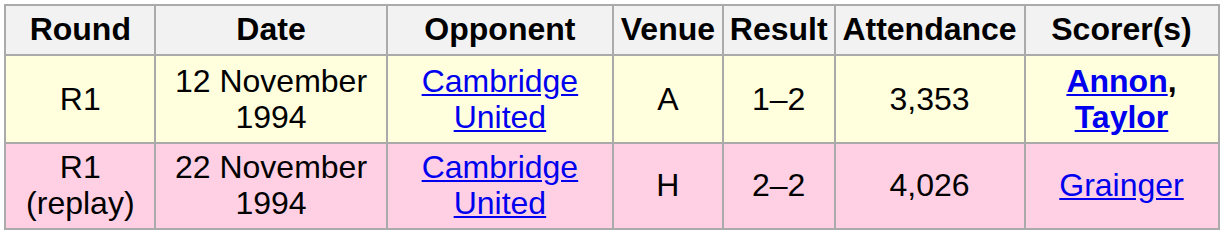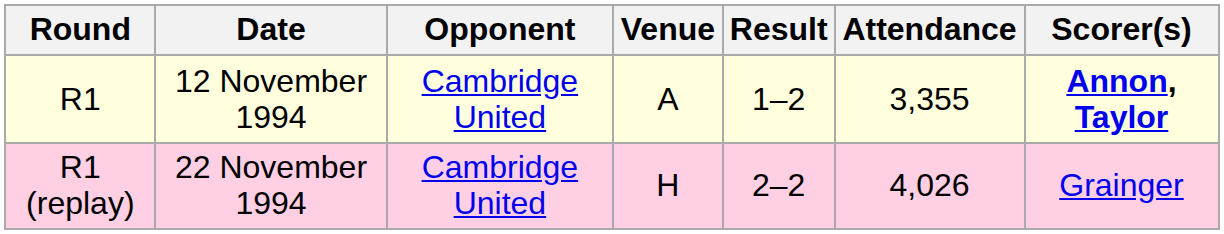 <table class="wikitable sortable" style="text-align:center;">
 <tr>
 <th>Round</th>
 <th>Date</th>
 <th>Opponent</th>
 <th>Venue</th>
 <th>Result</th>
 <th>Attendance</th>
 <th>Scorer(s)</th>
 </tr>
 <tr style="background:#ffd;">
 <td>R1</td>
 <td>12 November 1994</td>
 <td><a href='#'>Cambridge United</a></td>
 <td>A</td>
 <td>1–2</td>
-<td>3,353</td>
+<td>3,355</td>
 <td><strong><a href='#'>Annon</a>, <a href='#'>Taylor</a></strong></td>
 </tr>
 <tr style="background:#ffd0e3;">
 <td>R1 (replay)</td>
 <td>22 November 1994</td>
 <td><a href='#'>Cambridge United</a></td>
 <td>H</td>
 <td>2–2</td>
 <td>4,026</td>
 <td><a href='#'>Grainger</a></td>
 </tr>
 </table>
